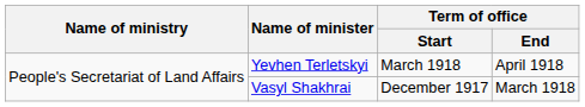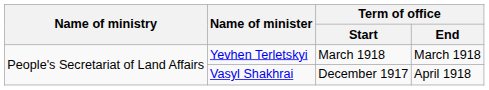 <table class="wikitable">
 <tr>
 <th rowspan="2">Name of ministry</th>
 <th rowspan="2">Name of minister</th>
 <th colspan="2">Term of office</th>
 </tr>
 <tr>
 <th>Start</th>
 <th>End</th>
 </tr>
 <tr>
 <td rowspan="2">People's Secretariat of Land Affairs</td>
 <td><a href='#'>Yevhen Terletskyi</a></td>
 <td>March 1918</td>
-<td>April 1918</td>
+<td>March 1918</td>
 </tr>
 <tr>
 <td><a href='#'>Vasyl Shakhrai</a></td>
 <td>December 1917</td>
-<td>March 1918</td>
+<td>April 1918</td>
 </tr>
 </table>
